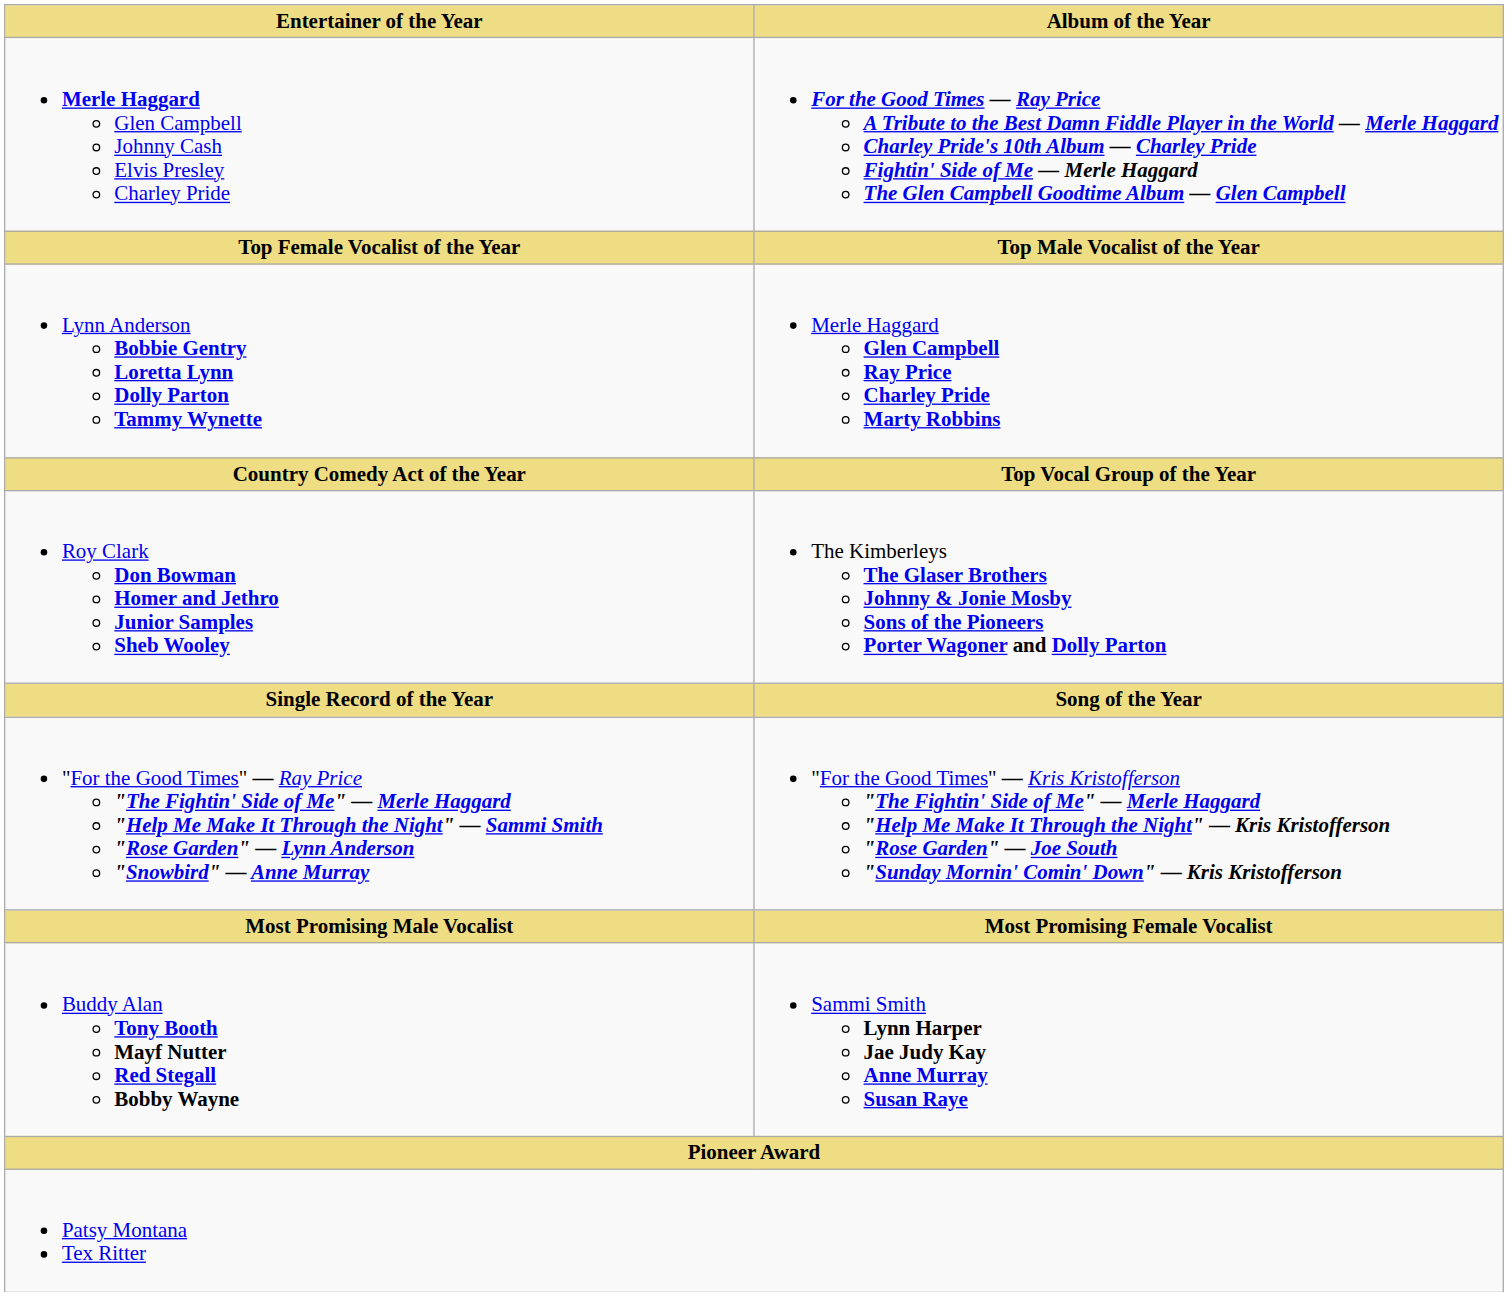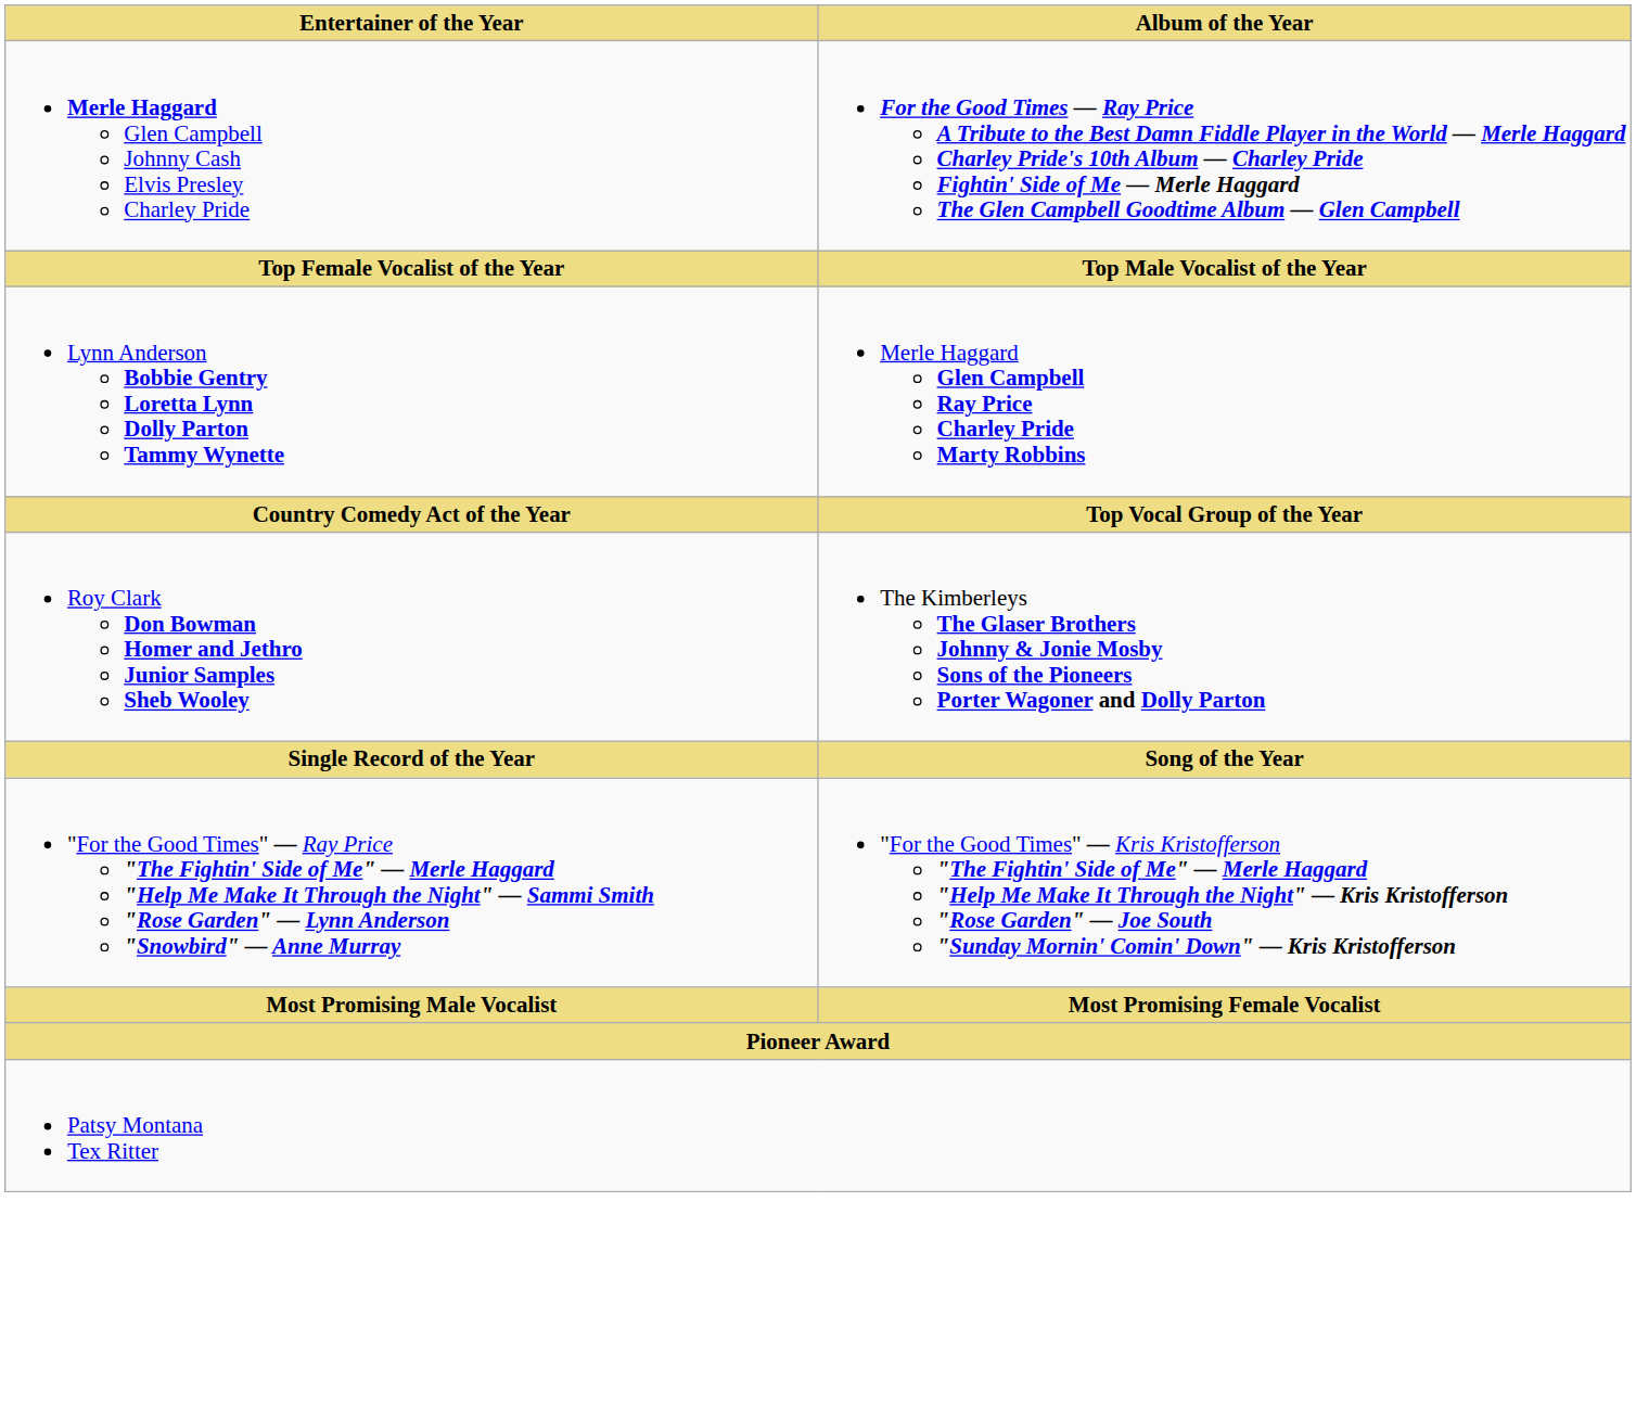 <table class="wikitable">
 <tr>
 <th style="background:#EEDD85; width=50%">Entertainer of the Year</th>
 <th style="background:#EEDD85; width=50%">Album of the Year</th>
 </tr>
 <tr>
 <td valign="top"  width="50%"><br><ul><li><strong><a href='#'>Merle Haggard</a></strong><ul><li><a href='#'>Glen Campbell</a></li><li><a href='#'>Johnny Cash</a></li><li><a href='#'>Elvis Presley</a></li><li><a href='#'>Charley Pride</a></li></ul></li></ul></td>
 <td valign="top"  width="50%"><br><ul><li><strong><em><a href='#'>For the Good Times</a><em> </em>—<em> <a href='#'>Ray Price</a><strong><ul><li></em><a href='#'>A Tribute to the Best Damn Fiddle Player in the World</a><em> </em>—<em> <a href='#'>Merle Haggard</a></li><li></em><a href='#'>Charley Pride's 10th Album</a><em> </em>—<em> <a href='#'>Charley Pride</a></li><li></em><a href='#'>Fightin' Side of Me</a><em> </em>—<em> Merle Haggard</li><li></em><a href='#'>The Glen Campbell Goodtime Album</a><em> </em>—<em> <a href='#'>Glen Campbell</a></li></ul></li></ul></td>
 </tr>
 <tr>
 <th style="background:#EEDD82; width=50%">Top Female Vocalist of the Year</th>
 <th style="background:#EEDD82; width=50%">Top Male Vocalist of the Year</th>
 </tr>
 <tr>
 <td style="vertical-align:top"><br><ul><li></strong><a href='#'>Lynn Anderson</a><strong><ul><li><a href='#'>Bobbie Gentry</a></li><li><a href='#'>Loretta Lynn</a></li><li><a href='#'>Dolly Parton</a></li><li><a href='#'>Tammy Wynette</a></li></ul></li></ul></td>
 <td style="vertical-align:top"><br><ul><li></strong><a href='#'>Merle Haggard</a><strong><ul><li><a href='#'>Glen Campbell</a></li><li><a href='#'>Ray Price</a></li><li><a href='#'>Charley Pride</a></li><li><a href='#'>Marty Robbins</a></li></ul></li></ul></td>
 </tr>
 <tr>
 <th style="background:#EEDD82; width=50%">Country Comedy Act of the Year</th>
 <th style="background:#EEDD82; width=50%">Top Vocal Group of the Year</th>
 </tr>
 <tr>
 <td style="vertical-align:top"><br><ul><li></strong><a href='#'>Roy Clark</a><strong><ul><li><a href='#'>Don Bowman</a></li><li><a href='#'>Homer and Jethro</a></li><li><a href='#'>Junior Samples</a></li><li><a href='#'>Sheb Wooley</a></li></ul></li></ul></td>
 <td style="vertical-align:top"><br><ul><li></strong>The Kimberleys<strong><ul><li><a href='#'>The Glaser Brothers</a></li><li><a href='#'>Johnny & Jonie Mosby</a></li><li><a href='#'>Sons of the Pioneers</a></li><li><a href='#'>Porter Wagoner</a> and <a href='#'>Dolly Parton</a></li></ul></li></ul></td>
 </tr>
 <tr>
 <th style="background:#EEDD82; width=50%">Single Record of the Year</th>
 <th style="background:#EEDD82; width=50%">Song of the Year</th>
 </tr>
 <tr>
 <td style="vertical-align:top"><br><ul><li></strong>"<a href='#'>For the Good Times</a>"<strong> </em>—<em> </strong><a href='#'>Ray Price</a><strong><ul><li>"<a href='#'>The Fightin' Side of Me</a>" </em>—<em> <a href='#'>Merle Haggard</a></li><li>"<a href='#'>Help Me Make It Through the Night</a>" </em>—<em> <a href='#'>Sammi Smith</a></li><li>"<a href='#'>Rose Garden</a>" </em>—<em> <a href='#'>Lynn Anderson</a></li><li>"<a href='#'>Snowbird</a>" </em>—<em> <a href='#'>Anne Murray</a></li></ul></li></ul></td>
 <td style="vertical-align:top"><br><ul><li></strong>"<a href='#'>For the Good Times</a>"<strong> </em>—<em> </strong><a href='#'>Kris Kristofferson</a><strong><ul><li>"<a href='#'>The Fightin' Side of Me</a>" </em>—<em> <a href='#'>Merle Haggard</a></li><li>"<a href='#'>Help Me Make It Through the Night</a>" </em>—<em> Kris Kristofferson</li><li>"<a href='#'>Rose Garden</a>" </em>—<em> <a href='#'>Joe South</a></li><li>"<a href='#'>Sunday Mornin' Comin' Down</a>" </em>—<em> Kris Kristofferson</li></ul></li></ul></td>
 </tr>
 <tr>
 <th style="background:#EEDD82; width=50%">Most Promising Male Vocalist</th>
 <th style="background:#EEDD82; width=50%">Most Promising Female Vocalist</th>
 </tr>
 <tr>
-<td style="vertical-align:top"><br><ul><li></strong><a href='#'>Buddy Alan</a><strong><ul><li><a href='#'>Tony Booth</a></li><li>Mayf Nutter</li><li><a href='#'>Red Stegall</a></li><li>Bobby Wayne</li></ul></li></ul></td>
-<td style="vertical-align:top"><br><ul><li></strong><a href='#'>Sammi Smith</a><strong><ul><li>Lynn Harper</li><li>Jae Judy Kay</li><li><a href='#'>Anne Murray</a></li><li><a href='#'>Susan Raye</a></li></ul></li></ul></td>
-</tr>
-<tr>
 <th colspan="2" style="background:#EEDD82; width=50%">Pioneer Award</th>
 </tr>
 <tr>
 <td colspan="2"><br><ul><li></strong><a href='#'>Patsy Montana</a><strong></li><li></strong><a href='#'>Tex Ritter</a><strong></li></ul></td>
 </tr>
 </table>
